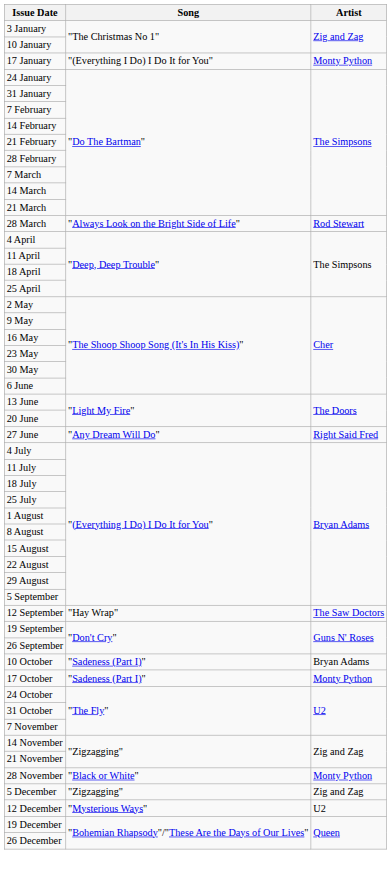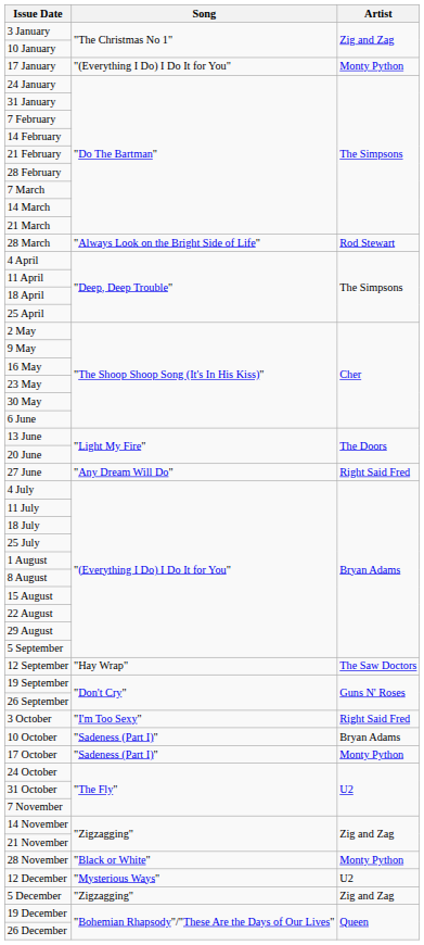 <table class="wikitable">
 <tr>
 <th>Issue Date</th>
 <th>Song</th>
 <th>Artist</th>
 </tr>
 <tr>
 <td>3 January</td>
 <td rowspan="2">"The Christmas No 1"</td>
 <td rowspan="2"><a href='#'>Zig and Zag</a></td>
 </tr>
 <tr>
 <td>10 January</td>
 </tr>
 <tr>
 <td>17 January</td>
 <td>"(Everything I Do) I Do It for You"</td>
 <td><a href='#'>Monty Python</a></td>
 </tr>
 <tr>
 <td>24 January</td>
 <td rowspan="9">"<a href='#'>Do The Bartman</a>"</td>
 <td rowspan="9"><a href='#'>The Simpsons</a></td>
 </tr>
 <tr>
 <td>31 January</td>
 </tr>
 <tr>
 <td>7 February</td>
 </tr>
 <tr>
 <td>14 February</td>
 </tr>
 <tr>
 <td>21 February</td>
 </tr>
 <tr>
 <td>28 February</td>
 </tr>
 <tr>
 <td>7 March</td>
 </tr>
 <tr>
 <td>14 March</td>
 </tr>
 <tr>
 <td>21 March</td>
 </tr>
 <tr>
 <td>28 March</td>
 <td>"<a href='#'>Always Look on the Bright Side of Life</a>"</td>
 <td><a href='#'>Rod Stewart</a></td>
 </tr>
 <tr>
 <td>4 April</td>
 <td rowspan="4">"<a href='#'>Deep, Deep Trouble</a>"</td>
 <td rowspan="4">The Simpsons</td>
 </tr>
 <tr>
 <td>11 April</td>
 </tr>
 <tr>
 <td>18 April</td>
 </tr>
 <tr>
 <td>25 April</td>
 </tr>
 <tr>
 <td>2 May</td>
 <td rowspan="6">"<a href='#'>The Shoop Shoop Song (It's In His Kiss)</a>"</td>
 <td rowspan="6"><a href='#'>Cher</a></td>
 </tr>
 <tr>
 <td>9 May</td>
 </tr>
 <tr>
 <td>16 May</td>
 </tr>
 <tr>
 <td>23 May</td>
 </tr>
 <tr>
 <td>30 May</td>
 </tr>
 <tr>
 <td>6 June</td>
 </tr>
 <tr>
 <td>13 June</td>
 <td rowspan="2">"<a href='#'>Light My Fire</a>"</td>
 <td rowspan="2"><a href='#'>The Doors</a></td>
 </tr>
 <tr>
 <td>20 June</td>
 </tr>
 <tr>
 <td>27 June</td>
 <td>"<a href='#'>Any Dream Will Do</a>"</td>
 <td><a href='#'>Right Said Fred</a></td>
 </tr>
 <tr>
 <td>4 July</td>
 <td rowspan="10">"<a href='#'>(Everything I Do) I Do It for You</a>"</td>
 <td rowspan="10"><a href='#'>Bryan Adams</a></td>
 </tr>
 <tr>
 <td>11 July</td>
 </tr>
 <tr>
 <td>18 July</td>
 </tr>
 <tr>
 <td>25 July</td>
 </tr>
 <tr>
 <td>1 August</td>
 </tr>
 <tr>
 <td>8 August</td>
 </tr>
 <tr>
 <td>15 August</td>
 </tr>
 <tr>
 <td>22 August</td>
 </tr>
 <tr>
 <td>29 August</td>
 </tr>
 <tr>
 <td>5 September</td>
 </tr>
 <tr>
 <td>12 September</td>
 <td>"Hay Wrap"</td>
 <td><a href='#'>The Saw Doctors</a></td>
 </tr>
 <tr>
 <td>19 September</td>
 <td rowspan="2">"<a href='#'>Don't Cry</a>"</td>
 <td rowspan="2"><a href='#'>Guns N' Roses</a></td>
 </tr>
 <tr>
 <td>26 September</td>
 </tr>
 <tr>
+<td>3 October</td>
+<td>"<a href='#'>I'm Too Sexy</a>"</td>
+<td><a href='#'>Right Said Fred</a></td>
+</tr>
+<tr>
 <td>10 October</td>
 <td>"<a href='#'>Sadeness (Part I)</a>"</td>
 <td>Bryan Adams</td>
 </tr>
 <tr>
 <td>17 October</td>
 <td>"<a href='#'>Sadeness (Part I)</a>"</td>
 <td><a href='#'>Monty Python</a></td>
 </tr>
 <tr>
 <td>24 October</td>
 <td rowspan="3">"<a href='#'>The Fly</a>"</td>
 <td rowspan="3"><a href='#'>U2</a></td>
 </tr>
 <tr>
 <td>31 October</td>
 </tr>
 <tr>
 <td>7 November</td>
 </tr>
 <tr>
 <td>14 November</td>
 <td rowspan="2">"Zigzagging"</td>
 <td rowspan="2">Zig and Zag</td>
 </tr>
 <tr>
 <td>21 November</td>
 </tr>
 <tr>
 <td>28 November</td>
 <td>"<a href='#'>Black or White</a>"</td>
 <td><a href='#'>Monty Python</a></td>
 </tr>
 <tr>
+<td>12 December</td>
+<td>"<a href='#'>Mysterious Ways</a>"</td>
+<td>U2</td>
+</tr>
+<tr>
 <td>5 December</td>
 <td>"Zigzagging"</td>
 <td>Zig and Zag</td>
-</tr>
-<tr>
-<td>12 December</td>
-<td>"<a href='#'>Mysterious Ways</a>"</td>
-<td>U2</td>
 </tr>
 <tr>
 <td>19 December</td>
 <td rowspan="2">"<a href='#'>Bohemian Rhapsody</a>"/"<a href='#'>These Are the Days of Our Lives</a>"</td>
 <td rowspan="2"><a href='#'>Queen</a></td>
 </tr>
 <tr>
 <td>26 December</td>
 </tr>
 </table>
